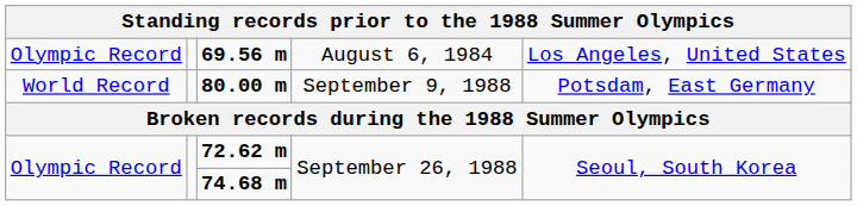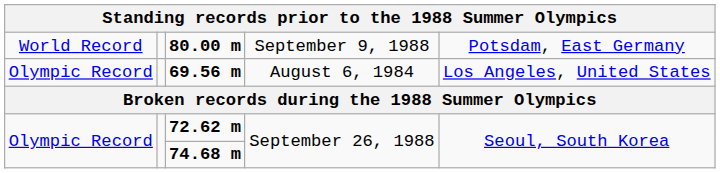 <table class="wikitable" style=" text-align:center; font-size:110%;" width="95%">
 <tr>
 <th colspan="5">Standing records prior to the 1988 Summer Olympics</th>
+</tr>
+<tr>
+<td><a href='#'>World Record</a></td>
+<td></td>
+<td><strong>80.00 m </strong></td>
+<td>September 9, 1988</td>
+<td> <a href='#'>Potsdam</a>, <a href='#'>East Germany</a></td>
 </tr>
 <tr>
 <td><a href='#'>Olympic Record</a></td>
 <td></td>
 <td><strong>69.56 m </strong></td>
 <td>August 6, 1984</td>
 <td> <a href='#'>Los Angeles</a>, <a href='#'>United States</a></td>
-</tr>
-<tr>
-<td><a href='#'>World Record</a></td>
-<td></td>
-<td><strong>80.00 m </strong></td>
-<td>September 9, 1988</td>
-<td> <a href='#'>Potsdam</a>, <a href='#'>East Germany</a></td>
 </tr>
 <tr>
 <th colspan="5">Broken records during the 1988 Summer Olympics</th>
 </tr>
 <tr>
 <td rowspan=2><a href='#'>Olympic Record</a></td>
 <td rowspan=2></td>
 <td><strong>72.62 m</strong></td>
 <td rowspan=2>September 26, 1988</td>
 <td rowspan=2> <a href='#'>Seoul, South Korea</a></td>
 </tr>
 <tr>
 <td><strong>74.68 m</strong></td>
 </tr>
 </table>
